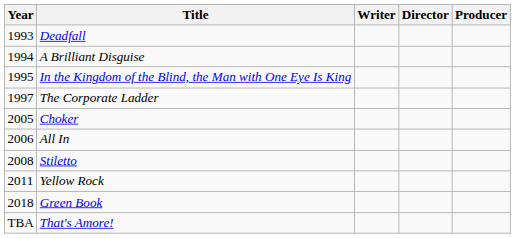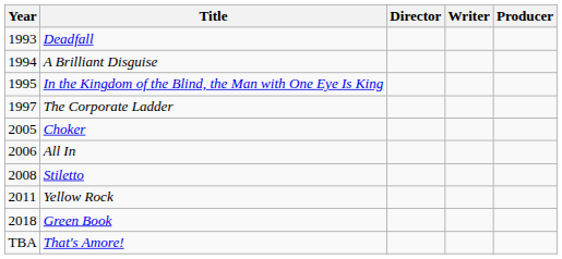 <table class="wikitable">
 <tr>
 <th>Year</th>
 <th>Title</th>
+<th>Director</th>
 <th>Writer</th>
-<th>Director</th>
 <th>Producer</th>
 </tr>
 <tr>
 <td>1993</td>
 <td><em><a href='#'>Deadfall</a></em></td>
 <td></td>
 <td></td>
 <td></td>
 </tr>
 <tr>
 <td>1994</td>
 <td><em>A Brilliant Disguise</em></td>
 <td></td>
 <td></td>
 <td></td>
 </tr>
 <tr>
 <td>1995</td>
 <td><em><a href='#'>In the Kingdom of the Blind, the Man with One Eye Is King</a></em></td>
 <td></td>
 <td></td>
 <td></td>
 </tr>
 <tr>
 <td>1997</td>
 <td><em>The Corporate Ladder</em></td>
 <td></td>
 <td></td>
 <td></td>
 </tr>
 <tr>
 <td>2005</td>
 <td><em><a href='#'>Choker</a></em></td>
 <td></td>
 <td></td>
 <td></td>
 </tr>
 <tr>
 <td>2006</td>
 <td><em>All In</em></td>
 <td></td>
 <td></td>
 <td></td>
 </tr>
 <tr>
 <td>2008</td>
 <td><em><a href='#'>Stiletto</a></em></td>
 <td></td>
 <td></td>
 <td></td>
 </tr>
 <tr>
 <td>2011</td>
 <td><em>Yellow Rock</em></td>
 <td></td>
 <td></td>
 <td></td>
 </tr>
 <tr>
 <td>2018</td>
 <td><em><a href='#'>Green Book</a></em></td>
 <td></td>
 <td></td>
 <td></td>
 </tr>
 <tr>
 <td>TBA</td>
 <td><em><a href='#'>That's Amore!</a></em></td>
 <td></td>
 <td></td>
 <td></td>
 </tr>
 </table>
